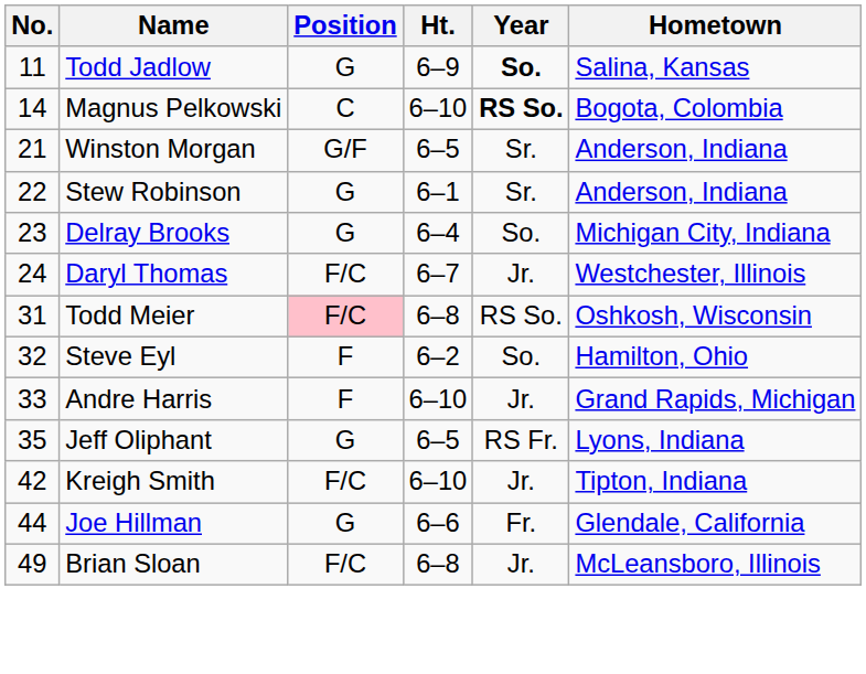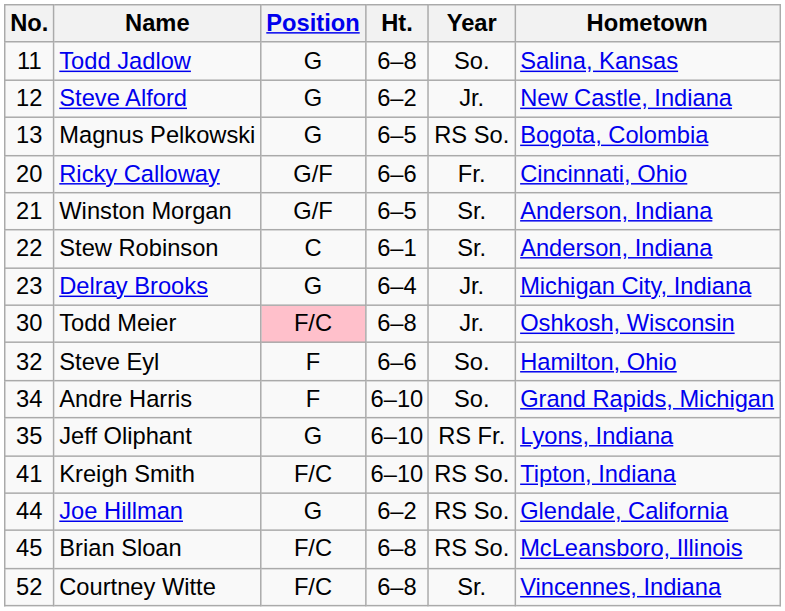 <table class="wikitable" style="text-align:center">
 <tr>
 <th>No.</th>
 <th>Name</th>
 <th><a href='#'>Position</a></th>
 <th>Ht.</th>
 <th>Year</th>
 <th>Hometown</th>
 </tr>
 <tr>
 <td>11</td>
 <td style="text-align:left"><a href='#'>Todd Jadlow</a></td>
 <td>G</td>
-<td>6–9</td>
-<td><strong>So.</strong></td>
+<td>6–8</td>
+<td>So.</td>
 <td style="text-align:left"><a href='#'>Salina, Kansas</a></td>
 </tr>
 <tr>
-<td>14</td>
+<td>12</td>
+<td style="text-align:left"><a href='#'>Steve Alford</a></td>
+<td>G</td>
+<td>6–2</td>
+<td>Jr.</td>
+<td style="text-align:left"><a href='#'>New Castle, Indiana</a></td>
+</tr>
+<tr>
+<td>13</td>
 <td style="text-align:left">Magnus Pelkowski</td>
-<td>C</td>
-<td>6–10</td>
-<td><strong>RS So.</strong></td>
+<td>G</td>
+<td>6–5</td>
+<td>RS So.</td>
 <td style="text-align:left"><a href='#'>Bogota, Colombia</a></td>
+</tr>
+<tr>
+<td>20</td>
+<td style="text-align:left"><a href='#'>Ricky Calloway</a></td>
+<td>G/F</td>
+<td>6–6</td>
+<td>Fr.</td>
+<td style="text-align:left"><a href='#'>Cincinnati, Ohio</a></td>
 </tr>
 <tr>
 <td>21</td>
 <td style="text-align:left">Winston Morgan</td>
 <td>G/F</td>
 <td>6–5</td>
 <td>Sr.</td>
 <td style="text-align:left"><a href='#'>Anderson, Indiana</a></td>
 </tr>
 <tr>
 <td>22</td>
 <td style="text-align:left">Stew Robinson</td>
-<td>G</td>
+<td>C</td>
 <td>6–1</td>
 <td>Sr.</td>
 <td style="text-align:left"><a href='#'>Anderson, Indiana</a></td>
 </tr>
 <tr>
 <td>23</td>
 <td style="text-align:left"><a href='#'>Delray Brooks</a></td>
 <td>G</td>
 <td>6–4</td>
-<td>So.</td>
+<td>Jr.</td>
 <td style="text-align:left"><a href='#'>Michigan City, Indiana</a></td>
 </tr>
 <tr>
-<td>24</td>
-<td style="text-align:left"><a href='#'>Daryl Thomas</a></td>
-<td>F/C</td>
-<td>6–7</td>
-<td>Jr.</td>
-<td style="text-align:left"><a href='#'>Westchester, Illinois</a></td>
-</tr>
-<tr>
-<td>31</td>
+<td>30</td>
 <td style="text-align:left">Todd Meier</td>
 <td style="background: pink;">F/C</td>
 <td>6–8</td>
-<td>RS So.</td>
+<td>Jr.</td>
 <td style="text-align:left"><a href='#'>Oshkosh, Wisconsin</a></td>
 </tr>
 <tr>
 <td>32</td>
 <td style="text-align:left">Steve Eyl</td>
 <td>F</td>
-<td>6–2</td>
+<td>6–6</td>
 <td>So.</td>
 <td style="text-align:left"><a href='#'>Hamilton, Ohio</a></td>
 </tr>
 <tr>
-<td>33</td>
+<td>34</td>
 <td style="text-align:left">Andre Harris</td>
 <td>F</td>
 <td>6–10</td>
-<td>Jr.</td>
+<td>So.</td>
 <td style="text-align:left"><a href='#'>Grand Rapids, Michigan</a></td>
 </tr>
 <tr>
 <td>35</td>
 <td style="text-align:left">Jeff Oliphant</td>
 <td>G</td>
-<td>6–5</td>
+<td>6–10</td>
 <td>RS Fr.</td>
 <td style="text-align:left"><a href='#'>Lyons, Indiana</a></td>
 </tr>
 <tr>
-<td>42</td>
+<td>41</td>
 <td style="text-align:left">Kreigh Smith</td>
 <td>F/C</td>
 <td>6–10</td>
-<td>Jr.</td>
+<td>RS So.</td>
 <td style="text-align:left"><a href='#'>Tipton, Indiana</a></td>
 </tr>
 <tr>
 <td>44</td>
 <td style="text-align:left"><a href='#'>Joe Hillman</a></td>
 <td>G</td>
-<td>6–6</td>
-<td>Fr.</td>
+<td>6–2</td>
+<td>RS So.</td>
 <td style="text-align:left"><a href='#'>Glendale, California</a></td>
 </tr>
 <tr>
-<td>49</td>
+<td>45</td>
 <td style="text-align:left">Brian Sloan</td>
 <td>F/C</td>
 <td>6–8</td>
-<td>Jr.</td>
+<td>RS So.</td>
 <td style="text-align:left"><a href='#'>McLeansboro, Illinois</a></td>
 </tr>
+<tr>
+<td>52</td>
+<td style="text-align:left">Courtney Witte</td>
+<td>F/C</td>
+<td>6–8</td>
+<td>Sr.</td>
+<td style="text-align:left"><a href='#'>Vincennes, Indiana</a></td>
+</tr>
 </table>
